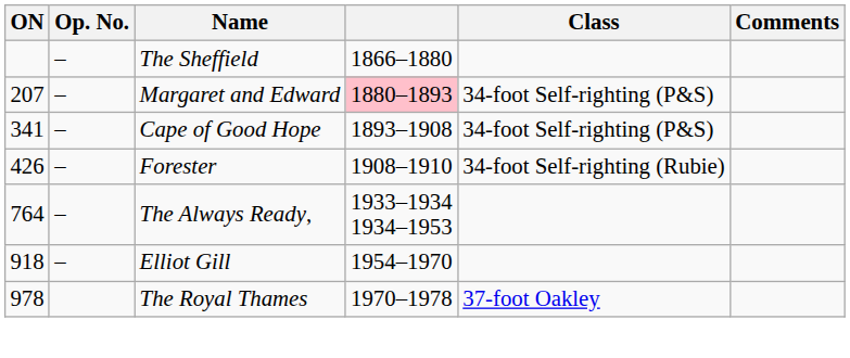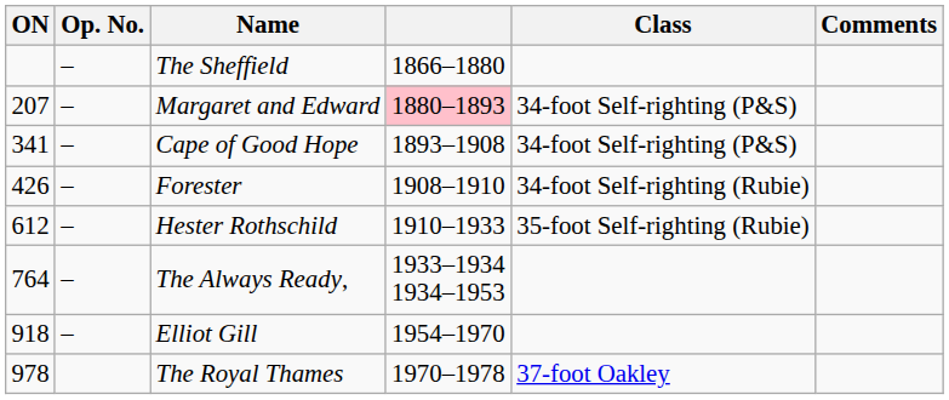 <table class="wikitable">
 <tr>
 <th>ON</th>
 <th>Op. No.</th>
 <th>Name</th>
 <th></th>
 <th>Class</th>
 <th>Comments</th>
 </tr>
 <tr>
 <td></td>
 <td>–</td>
 <td><em>The Sheffield</em></td>
 <td>1866–1880</td>
 <td></td>
 <td></td>
 </tr>
 <tr>
 <td>207</td>
 <td>–</td>
 <td><em>Margaret and Edward</em></td>
 <td style="background: pink;">1880–1893</td>
 <td>34-foot Self-righting (P&S)</td>
 <td></td>
 </tr>
 <tr>
 <td>341</td>
 <td>–</td>
 <td><em>Cape of Good Hope</em></td>
 <td>1893–1908</td>
 <td>34-foot Self-righting (P&S)</td>
 <td><br></td>
 </tr>
 <tr>
 <td>426</td>
 <td>–</td>
 <td><em>Forester</em></td>
 <td>1908–1910</td>
 <td>34-foot Self-righting (Rubie)</td>
 <td></td>
 </tr>
 <tr>
+<td>612</td>
+<td>–</td>
+<td><em>Hester Rothschild</em></td>
+<td>1910–1933</td>
+<td>35-foot Self-righting (Rubie)</td>
+<td><br></td>
+</tr>
+<tr>
 <td>764</td>
 <td>–</td>
 <td><em>The Always Ready</em>,<br></td>
 <td>1933–1934<br>1934–1953</td>
 <td></td>
 <td><br></td>
 </tr>
 <tr>
 <td>918</td>
 <td>–</td>
 <td><em>Elliot Gill</em></td>
 <td>1954–1970</td>
 <td></td>
 <td><br></td>
 </tr>
 <tr>
 <td>978</td>
 <td></td>
 <td><em>The Royal Thames</em></td>
 <td>1970–1978</td>
 <td><a href='#'>37-foot Oakley</a></td>
 <td><br></td>
 </tr>
 </table>
